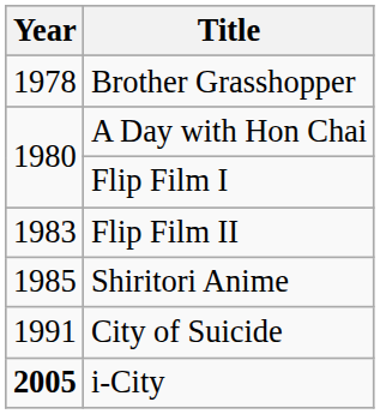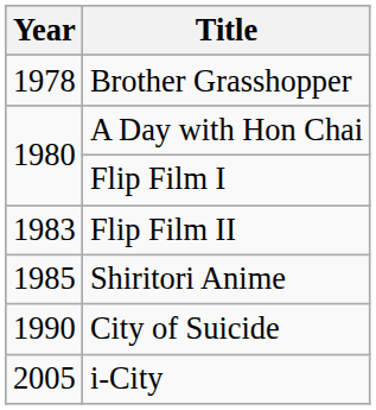 <table class="wikitable">
 <tr>
 <th>Year</th>
 <th>Title</th>
 </tr>
 <tr>
 <td>1978</td>
 <td>Brother Grasshopper</td>
 </tr>
 <tr>
 <td rowspan="2">1980</td>
 <td>A Day with Hon Chai</td>
 </tr>
 <tr>
 <td>Flip Film I</td>
 </tr>
 <tr>
 <td>1983</td>
 <td>Flip Film II</td>
 </tr>
 <tr>
 <td>1985</td>
 <td>Shiritori Anime</td>
 </tr>
 <tr>
-<td>1991</td>
+<td>1990</td>
 <td>City of Suicide</td>
 </tr>
 <tr>
-<td><strong>2005</strong></td>
+<td>2005</td>
 <td>i-City</td>
 </tr>
 </table>
